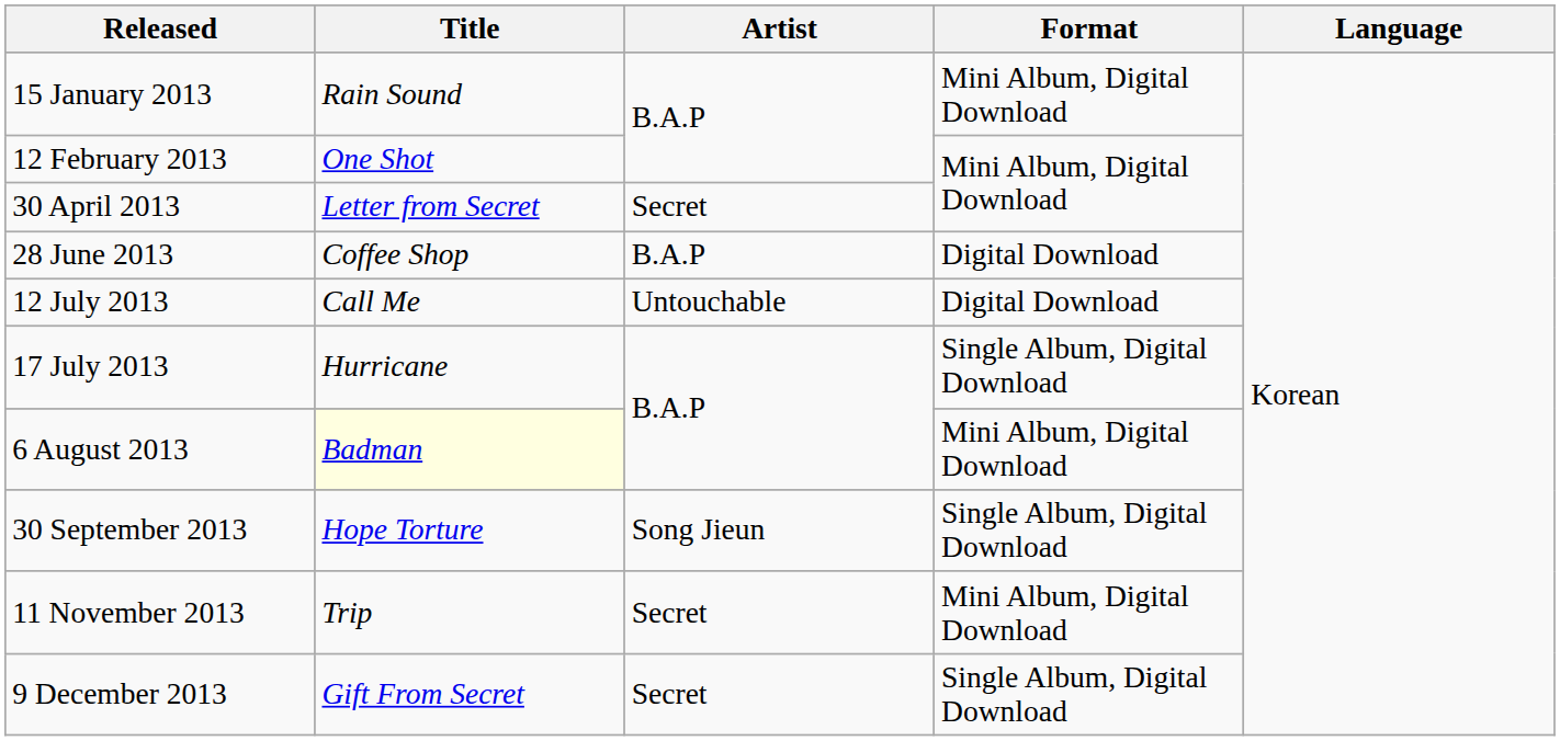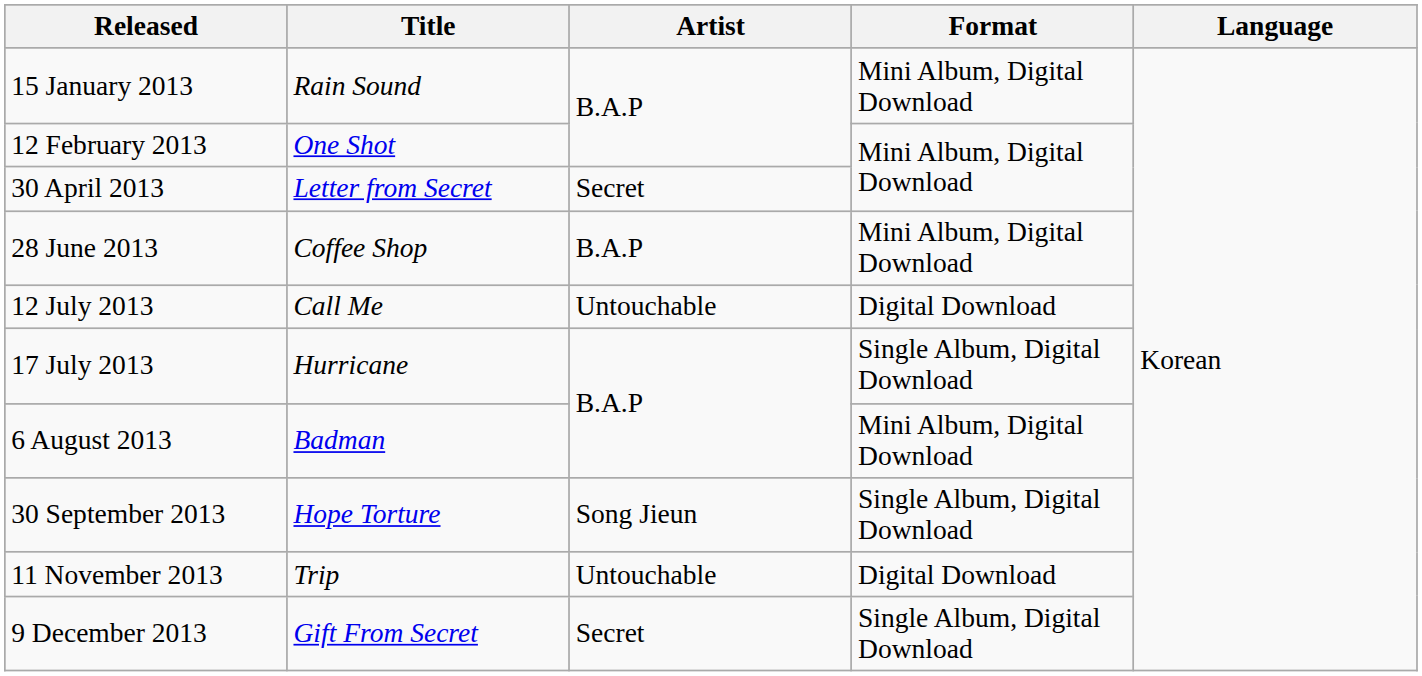 <table class="wikitable sortable" align="left center" style="width:65%;">
 <tr>
 <th style="width:20%;">Released</th>
 <th style="width:20%;">Title</th>
 <th style="width:20%;">Artist</th>
 <th style="width:20%;">Format</th>
 <th style="width:20%;">Language</th>
 </tr>
 <tr>
 <td>15 January 2013</td>
 <td><em>Rain Sound</em></td>
 <td rowspan="2">B.A.P</td>
 <td>Mini Album, Digital Download</td>
 <td rowspan="10">Korean</td>
 </tr>
 <tr>
 <td>12 February 2013</td>
 <td><em><a href='#'>One Shot</a></em></td>
 <td rowspan="2">Mini Album, Digital Download</td>
 </tr>
 <tr>
 <td>30 April 2013</td>
 <td><em><a href='#'>Letter from Secret</a></em></td>
 <td>Secret</td>
 </tr>
 <tr>
 <td>28 June 2013</td>
 <td><em>Coffee Shop</em></td>
 <td>B.A.P</td>
-<td>Digital Download</td>
+<td>Mini Album, Digital Download</td>
 </tr>
 <tr>
 <td>12 July 2013</td>
 <td><em>Call Me</em></td>
 <td>Untouchable</td>
 <td>Digital Download</td>
 </tr>
 <tr>
 <td>17 July 2013</td>
 <td><em>Hurricane</em></td>
 <td rowspan="2">B.A.P</td>
 <td>Single Album, Digital Download</td>
 </tr>
 <tr>
 <td>6 August 2013</td>
-<td style="background: lightyellow;"><em><a href='#'>Badman</a></em></td>
+<td><em><a href='#'>Badman</a></em></td>
 <td>Mini Album, Digital Download</td>
 </tr>
 <tr>
 <td>30 September 2013</td>
 <td><em><a href='#'>Hope Torture</a></em></td>
 <td>Song Jieun</td>
 <td>Single Album, Digital Download</td>
 </tr>
 <tr>
 <td>11 November 2013</td>
 <td><em>Trip</em></td>
-<td>Secret</td>
-<td>Mini Album, Digital Download</td>
+<td>Untouchable</td>
+<td>Digital Download</td>
 </tr>
 <tr>
 <td>9 December 2013</td>
 <td><em><a href='#'>Gift From Secret</a></em></td>
 <td>Secret</td>
 <td>Single Album, Digital Download</td>
 </tr>
 </table>
